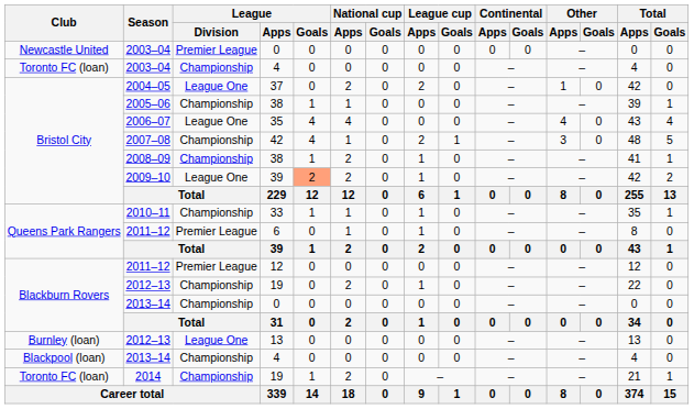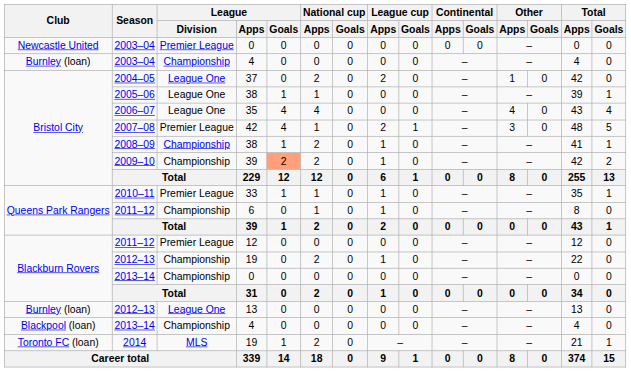 <table class="wikitable" style="text-align:center">
 <tr>
 <th rowspan="2">Club</th>
 <th rowspan="2">Season</th>
 <th colspan="3">League</th>
 <th colspan="2">National cup</th>
 <th colspan="2">League cup</th>
 <th colspan="2">Continental</th>
 <th colspan="2">Other</th>
 <th colspan="2">Total</th>
 </tr>
 <tr>
 <th>Division</th>
 <th>Apps</th>
 <th>Goals</th>
 <th>Apps</th>
 <th>Goals</th>
 <th>Apps</th>
 <th>Goals</th>
 <th>Apps</th>
 <th>Goals</th>
 <th>Apps</th>
 <th>Goals</th>
 <th>Apps</th>
 <th>Goals</th>
 </tr>
 <tr>
 <td><a href='#'>Newcastle United</a></td>
 <td><a href='#'>2003–04</a></td>
 <td><a href='#'>Premier League</a></td>
 <td>0</td>
 <td>0</td>
 <td>0</td>
 <td>0</td>
 <td>0</td>
 <td>0</td>
 <td>0</td>
 <td>0</td>
 <td colspan="2">–</td>
 <td>0</td>
 <td>0</td>
 </tr>
 <tr>
-<td><a href='#'>Toronto FC</a> (loan)</td>
+<td><a href='#'>Burnley</a> (loan)</td>
 <td><a href='#'>2003–04</a></td>
 <td><a href='#'>Championship</a></td>
 <td>4</td>
 <td>0</td>
 <td>0</td>
 <td>0</td>
 <td>0</td>
 <td>0</td>
 <td colspan="2">–</td>
 <td colspan="2">–</td>
 <td>4</td>
 <td>0</td>
 </tr>
 <tr>
 <td rowspan="7"><a href='#'>Bristol City</a></td>
 <td><a href='#'>2004–05</a></td>
 <td><a href='#'>League One</a></td>
 <td>37</td>
 <td>0</td>
 <td>2</td>
 <td>0</td>
 <td>2</td>
 <td>0</td>
 <td colspan="2">–</td>
 <td>1</td>
 <td>0</td>
 <td>42</td>
 <td>0</td>
 </tr>
 <tr>
 <td><a href='#'>2005–06</a></td>
-<td>Championship</td>
+<td>League One</td>
 <td>38</td>
 <td>1</td>
 <td>1</td>
 <td>0</td>
 <td>0</td>
 <td>0</td>
 <td colspan="2">–</td>
 <td colspan="2">–</td>
 <td>39</td>
 <td>1</td>
 </tr>
 <tr>
 <td><a href='#'>2006–07</a></td>
 <td>League One</td>
 <td>35</td>
 <td>4</td>
 <td>4</td>
 <td>0</td>
 <td>0</td>
 <td>0</td>
 <td colspan="2">–</td>
 <td>4</td>
 <td>0</td>
 <td>43</td>
 <td>4</td>
 </tr>
 <tr>
 <td><a href='#'>2007–08</a></td>
-<td>Championship</td>
+<td>Premier League</td>
 <td>42</td>
 <td>4</td>
 <td>1</td>
 <td>0</td>
 <td>2</td>
 <td>1</td>
 <td colspan="2">–</td>
 <td>3</td>
 <td>0</td>
 <td>48</td>
 <td>5</td>
 </tr>
 <tr>
 <td><a href='#'>2008–09</a></td>
 <td><a href='#'>Championship</a></td>
 <td>38</td>
 <td>1</td>
 <td>2</td>
 <td>0</td>
 <td>1</td>
 <td>0</td>
 <td colspan="2">–</td>
 <td colspan="2">–</td>
 <td>41</td>
 <td>1</td>
 </tr>
 <tr>
 <td><a href='#'>2009–10</a></td>
-<td>League One</td>
+<td>Championship</td>
 <td>39</td>
 <td style="background: lightsalmon;">2</td>
 <td>2</td>
 <td>0</td>
 <td>1</td>
 <td>0</td>
 <td colspan="2">–</td>
 <td colspan="2">–</td>
 <td>42</td>
 <td>2</td>
 </tr>
 <tr>
 <th colspan="2">Total</th>
 <th>229</th>
 <th>12</th>
 <th>12</th>
 <th>0</th>
 <th>6</th>
 <th>1</th>
 <th>0</th>
 <th>0</th>
 <th>8</th>
 <th>0</th>
 <th>255</th>
 <th>13</th>
 </tr>
 <tr>
 <td rowspan="3"><a href='#'>Queens Park Rangers</a></td>
 <td><a href='#'>2010–11</a></td>
-<td>Championship</td>
+<td>Premier League</td>
 <td>33</td>
 <td>1</td>
 <td>1</td>
 <td>0</td>
 <td>1</td>
 <td>0</td>
 <td colspan="2">–</td>
 <td colspan="2">–</td>
 <td>35</td>
 <td>1</td>
 </tr>
 <tr>
 <td><a href='#'>2011–12</a></td>
-<td>Premier League</td>
+<td>Championship</td>
 <td>6</td>
 <td>0</td>
 <td>1</td>
 <td>0</td>
 <td>1</td>
 <td>0</td>
 <td colspan="2">–</td>
 <td colspan="2">–</td>
 <td>8</td>
 <td>0</td>
 </tr>
 <tr>
 <th colspan="2">Total</th>
 <th>39</th>
 <th>1</th>
 <th>2</th>
 <th>0</th>
 <th>2</th>
 <th>0</th>
 <th>0</th>
 <th>0</th>
 <th>0</th>
 <th>0</th>
 <th>43</th>
 <th>1</th>
 </tr>
 <tr>
 <td rowspan="4"><a href='#'>Blackburn Rovers</a></td>
 <td><a href='#'>2011–12</a></td>
 <td>Premier League</td>
 <td>12</td>
 <td>0</td>
 <td>0</td>
 <td>0</td>
 <td>0</td>
 <td>0</td>
 <td colspan="2">–</td>
 <td colspan="2">–</td>
 <td>12</td>
 <td>0</td>
 </tr>
 <tr>
 <td><a href='#'>2012–13</a></td>
 <td>Championship</td>
 <td>19</td>
 <td>0</td>
 <td>2</td>
 <td>0</td>
 <td>1</td>
 <td>0</td>
 <td colspan="2">–</td>
 <td colspan="2">–</td>
 <td>22</td>
 <td>0</td>
 </tr>
 <tr>
 <td><a href='#'>2013–14</a></td>
 <td>Championship</td>
 <td>0</td>
 <td>0</td>
 <td>0</td>
 <td>0</td>
 <td>0</td>
 <td>0</td>
 <td colspan="2">–</td>
 <td colspan="2">–</td>
 <td>0</td>
 <td>0</td>
 </tr>
 <tr>
 <th colspan="2">Total</th>
 <th>31</th>
 <th>0</th>
 <th>2</th>
 <th>0</th>
 <th>1</th>
 <th>0</th>
 <th>0</th>
 <th>0</th>
 <th>0</th>
 <th>0</th>
 <th>34</th>
 <th>0</th>
 </tr>
 <tr>
 <td><a href='#'>Burnley</a> (loan)</td>
 <td><a href='#'>2012–13</a></td>
 <td><a href='#'>League One</a></td>
 <td>13</td>
 <td>0</td>
 <td>0</td>
 <td>0</td>
 <td>0</td>
 <td>0</td>
 <td colspan="2">–</td>
 <td colspan="2">–</td>
 <td>13</td>
 <td>0</td>
 </tr>
 <tr>
 <td><a href='#'>Blackpool</a> (loan)</td>
 <td><a href='#'>2013–14</a></td>
 <td>Championship</td>
 <td>4</td>
 <td>0</td>
 <td>0</td>
 <td>0</td>
 <td>0</td>
 <td>0</td>
 <td colspan="2">–</td>
 <td colspan="2">–</td>
 <td>4</td>
 <td>0</td>
 </tr>
 <tr>
 <td><a href='#'>Toronto FC</a> (loan)</td>
 <td><a href='#'>2014</a></td>
-<td><a href='#'>Championship</a></td>
+<td><a href='#'>MLS</a></td>
 <td>19</td>
 <td>1</td>
 <td>2</td>
 <td>0</td>
 <td colspan="2">–</td>
 <td colspan="2">–</td>
 <td colspan="2">–</td>
 <td>21</td>
 <td>1</td>
 </tr>
 <tr>
 <th colspan="3">Career total</th>
 <th>339</th>
 <th>14</th>
 <th>18</th>
 <th>0</th>
 <th>9</th>
 <th>1</th>
 <th>0</th>
 <th>0</th>
 <th>8</th>
 <th>0</th>
 <th>374</th>
 <th>15</th>
 </tr>
 </table>
